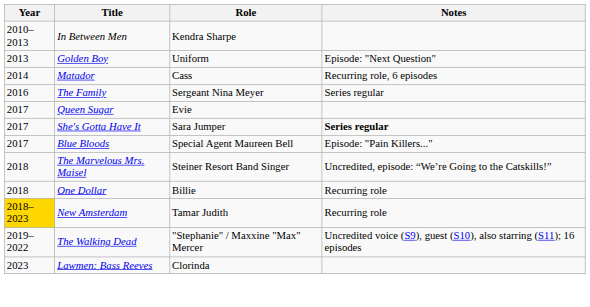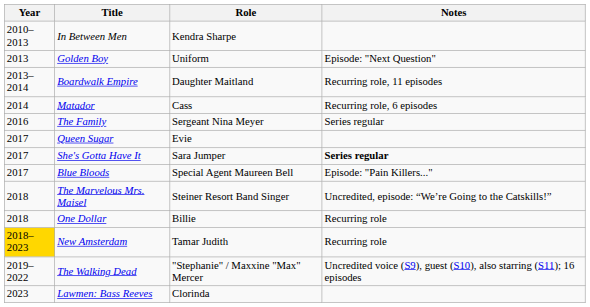 <table class="wikitable sortable">
 <tr>
 <th>Year</th>
 <th>Title</th>
 <th>Role</th>
 <th class="unsortable">Notes</th>
 </tr>
 <tr>
 <td>2010–2013</td>
 <td><em>In Between Men</em></td>
 <td>Kendra Sharpe</td>
 <td></td>
 </tr>
 <tr>
 <td>2013</td>
 <td><em><a href='#'>Golden Boy</a></em></td>
 <td>Uniform</td>
 <td>Episode: "Next Question"</td>
+</tr>
+<tr>
+<td>2013–2014</td>
+<td><em><a href='#'>Boardwalk Empire</a></em></td>
+<td>Daughter Maitland</td>
+<td>Recurring role, 11 episodes</td>
 </tr>
 <tr>
 <td>2014</td>
 <td><em><a href='#'>Matador</a></em></td>
 <td>Cass</td>
 <td>Recurring role, 6 episodes</td>
 </tr>
 <tr>
 <td>2016</td>
 <td><em><a href='#'>The Family</a></em></td>
 <td>Sergeant Nina Meyer</td>
 <td>Series regular</td>
 </tr>
 <tr>
 <td>2017</td>
 <td><em><a href='#'>Queen Sugar</a></em></td>
 <td>Evie</td>
 <td></td>
 </tr>
 <tr>
 <td>2017</td>
 <td><em><a href='#'>She's Gotta Have It</a></em></td>
 <td>Sara Jumper</td>
 <td><strong>Series regular</strong></td>
 </tr>
 <tr>
 <td>2017</td>
 <td><em><a href='#'>Blue Bloods</a></em></td>
 <td>Special Agent Maureen Bell</td>
 <td>Episode: "Pain Killers..."</td>
 </tr>
 <tr>
 <td>2018</td>
 <td><em><a href='#'>The Marvelous Mrs. Maisel</a></em></td>
 <td>Steiner Resort Band Singer</td>
 <td>Uncredited, episode: “We’re Going to the Catskills!”</td>
 </tr>
 <tr>
 <td>2018</td>
 <td><em><a href='#'>One Dollar</a></em></td>
 <td>Billie</td>
 <td>Recurring role</td>
 </tr>
 <tr>
 <td style="background: gold;">2018–2023</td>
 <td><em><a href='#'>New Amsterdam</a></em></td>
 <td>Tamar Judith</td>
 <td>Recurring role</td>
 </tr>
 <tr>
 <td>2019–2022</td>
 <td><em><a href='#'>The Walking Dead</a></em></td>
 <td>"Stephanie" / Maxxine "Max" Mercer</td>
 <td>Uncredited voice (<a href='#'>S9</a>), guest (<a href='#'>S10</a>), also starring (<a href='#'>S11</a>); 16 episodes</td>
 </tr>
 <tr>
 <td>2023</td>
 <td><em><a href='#'>Lawmen: Bass Reeves</a></em></td>
 <td>Clorinda</td>
 <td></td>
 </tr>
 </table>
